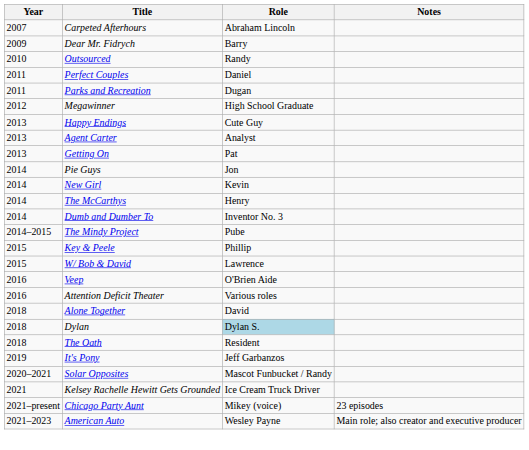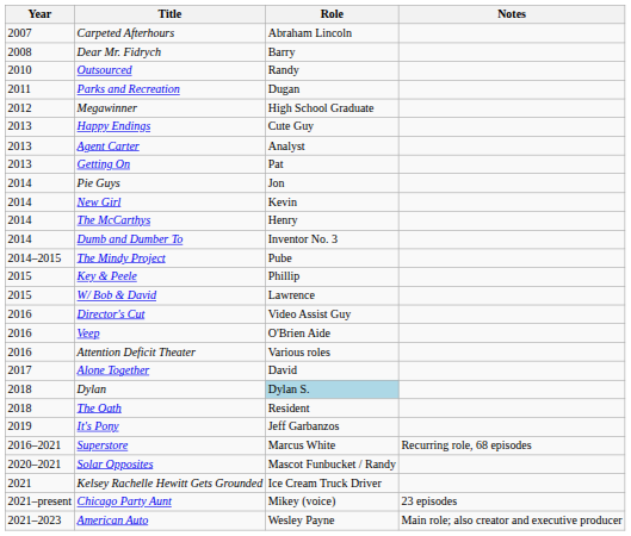 <table class="wikitable sortable">
 <tr>
 <th>Year</th>
 <th>Title</th>
 <th>Role</th>
 <th>Notes</th>
 </tr>
 <tr>
 <td>2007</td>
 <td><em>Carpeted Afterhours</em></td>
 <td>Abraham Lincoln</td>
 <td></td>
 </tr>
 <tr>
-<td>2009</td>
+<td>2008</td>
 <td><em>Dear Mr. Fidrych</em></td>
 <td>Barry</td>
 <td></td>
 </tr>
 <tr>
 <td>2010</td>
 <td><em><a href='#'>Outsourced</a></em></td>
 <td>Randy</td>
-<td></td>
-</tr>
-<tr>
-<td>2011</td>
-<td><em><a href='#'>Perfect Couples</a></em></td>
-<td>Daniel</td>
 <td></td>
 </tr>
 <tr>
 <td>2011</td>
 <td><em><a href='#'>Parks and Recreation</a></em></td>
 <td>Dugan</td>
 <td></td>
 </tr>
 <tr>
 <td>2012</td>
 <td><em>Megawinner</em></td>
 <td>High School Graduate</td>
 <td></td>
 </tr>
 <tr>
 <td>2013</td>
 <td><em><a href='#'>Happy Endings</a></em></td>
 <td>Cute Guy</td>
 <td></td>
 </tr>
 <tr>
 <td>2013</td>
 <td><em><a href='#'>Agent Carter</a></em></td>
 <td>Analyst</td>
 <td></td>
 </tr>
 <tr>
 <td>2013</td>
 <td><em><a href='#'>Getting On</a></em></td>
 <td>Pat</td>
 <td></td>
 </tr>
 <tr>
 <td>2014</td>
 <td><em>Pie Guys</em></td>
 <td>Jon</td>
 <td></td>
 </tr>
 <tr>
 <td>2014</td>
 <td><em><a href='#'>New Girl</a></em></td>
 <td>Kevin</td>
 <td></td>
 </tr>
 <tr>
 <td>2014</td>
 <td><em><a href='#'>The McCarthys</a></em></td>
 <td>Henry</td>
 <td></td>
 </tr>
 <tr>
 <td>2014</td>
 <td><em><a href='#'>Dumb and Dumber To</a></em></td>
 <td>Inventor No. 3</td>
 <td></td>
 </tr>
 <tr>
 <td>2014–2015</td>
 <td><em><a href='#'>The Mindy Project</a></em></td>
 <td>Pube</td>
 <td></td>
 </tr>
 <tr>
 <td>2015</td>
 <td><em><a href='#'>Key & Peele</a></em></td>
 <td>Phillip</td>
 <td></td>
 </tr>
 <tr>
 <td>2015</td>
 <td><em><a href='#'>W/ Bob & David</a></em></td>
 <td>Lawrence</td>
 <td></td>
 </tr>
 <tr>
 <td>2016</td>
+<td><em><a href='#'>Director's Cut</a></em></td>
+<td>Video Assist Guy</td>
+<td></td>
+</tr>
+<tr>
+<td>2016</td>
 <td><em><a href='#'>Veep</a></em></td>
 <td>O'Brien Aide</td>
 <td></td>
 </tr>
 <tr>
 <td>2016</td>
 <td><em>Attention Deficit Theater</em></td>
 <td>Various roles</td>
 <td></td>
 </tr>
 <tr>
-<td>2018</td>
+<td>2017</td>
 <td><em><a href='#'>Alone Together</a></em></td>
 <td>David</td>
 <td></td>
 </tr>
 <tr>
 <td>2018</td>
 <td><em>Dylan</em></td>
 <td style="background: lightblue;">Dylan S.</td>
 <td></td>
 </tr>
 <tr>
 <td>2018</td>
 <td><em><a href='#'>The Oath</a></em></td>
 <td>Resident</td>
 <td></td>
 </tr>
 <tr>
 <td>2019</td>
 <td><em><a href='#'>It's Pony</a></em></td>
 <td>Jeff Garbanzos</td>
 <td></td>
+</tr>
+<tr>
+<td>2016–2021</td>
+<td><em><a href='#'>Superstore</a></em></td>
+<td>Marcus White</td>
+<td>Recurring role, 68 episodes</td>
 </tr>
 <tr>
 <td>2020–2021</td>
 <td><em><a href='#'>Solar Opposites</a></em></td>
 <td>Mascot Funbucket / Randy</td>
 <td></td>
 </tr>
 <tr>
 <td>2021</td>
 <td><em>Kelsey Rachelle Hewitt Gets Grounded</em></td>
 <td>Ice Cream Truck Driver</td>
 <td></td>
 </tr>
 <tr>
 <td>2021–present</td>
 <td><em><a href='#'>Chicago Party Aunt</a></em></td>
 <td>Mikey (voice)</td>
 <td>23 episodes</td>
 </tr>
 <tr>
 <td>2021–2023</td>
 <td><em><a href='#'>American Auto</a></em></td>
 <td>Wesley Payne</td>
 <td>Main role; also creator and executive producer</td>
 </tr>
 </table>
